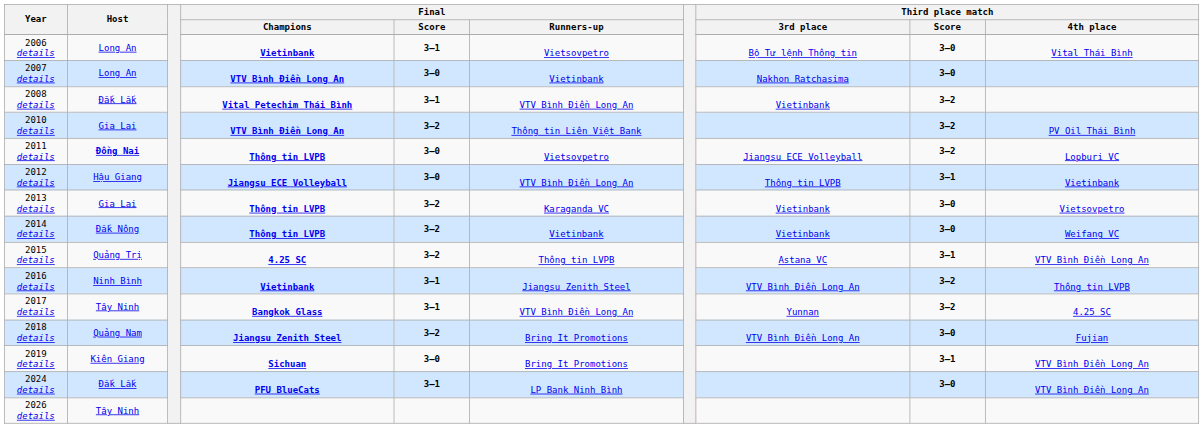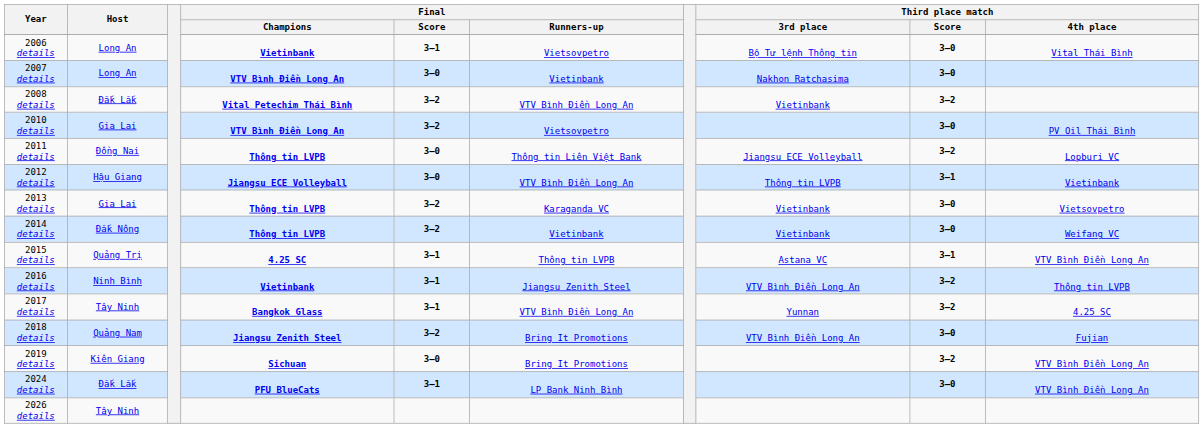 <table class="wikitable" style="font-size:90%; width: 98%; text-align: center;">
 <tr bgcolor="#FFD4E4">
 <th rowspan="2" width="5%">Year</th>
 <th rowspan="2" width="8%">Host</th>
 <th rowspan="20" width="1%" bgcolor="ffffff"></th>
 <th colspan="3">Final</th>
 <th rowspan="20" width="1%" bgcolor="ffffff"></th>
 <th colspan="3">Third place match</th>
 </tr>
 <tr bgcolor="#EFEFEF">
 <th width="17%">Champions</th>
 <th width="6%">Score</th>
 <th width="17%">Runners-up</th>
 <th width="17%">3rd place</th>
 <th width="6%">Score</th>
 <th width="17%">4th place</th>
 </tr>
 <tr bgcolor="#D0E7FF">
 </tr>
 <tr>
 <td>2006<br><em><a href='#'>details</a></em></td>
 <td><a href='#'>Long An</a></td>
 <td><strong><br> <a href='#'>Vietinbank</a></strong></td>
 <td><strong>3–1</strong></td>
 <td><br> <a href='#'>Vietsovpetro</a></td>
 <td><br> <a href='#'>Bộ Tư lệnh Thông tin</a></td>
 <td><strong>3–0</strong></td>
 <td><br> <a href='#'>Vital Thái Bình</a></td>
 </tr>
 <tr bgcolor="#D0E7FF">
 <td>2007<br><em><a href='#'>details</a></em></td>
 <td><a href='#'>Long An</a></td>
 <td><strong><br>  <a href='#'>VTV Bình Điền Long An</a></strong></td>
 <td><strong>3–0</strong></td>
 <td><br> <a href='#'>Vietinbank</a></td>
 <td><br> <a href='#'>Nakhon Ratchasima</a></td>
 <td><strong>3–0</strong></td>
 <td></td>
 </tr>
 <tr>
 <td>2008<br><em><a href='#'>details</a></em></td>
 <td><a href='#'>Đắk Lắk</a></td>
 <td><strong><br> <a href='#'>Vital Petechim Thái Bình</a></strong></td>
-<td><strong>3–1</strong></td>
+<td><strong>3–2</strong></td>
 <td><br> <a href='#'>VTV Bình Điền Long An</a></td>
 <td><br> <a href='#'>Vietinbank</a></td>
 <td><strong>3–2</strong></td>
 <td><br> </td>
 </tr>
 <tr bgcolor="#D0E7FF">
 <td>2010<br><em><a href='#'>details</a></em></td>
 <td><a href='#'>Gia Lai</a></td>
 <td><strong><br> <a href='#'>VTV Bình Điền Long An</a></strong></td>
 <td><strong>3–2</strong></td>
-<td><br> <a href='#'>Thông tin Liên Việt Bank</a></td>
+<td><br> <a href='#'>Vietsovpetro</a></td>
 <td></td>
-<td><strong>3–2</strong></td>
+<td><strong>3–0</strong></td>
 <td><br> <a href='#'>PV Oil Thái Bình</a></td>
 </tr>
 <tr>
 <td>2011<br><em><a href='#'>details</a></em></td>
-<td><strong><a href='#'>Đồng Nai</a></strong></td>
+<td><a href='#'>Đồng Nai</a></td>
 <td><strong><br> <a href='#'>Thông tin LVPB</a></strong></td>
 <td><strong>3–0</strong></td>
-<td><br> <a href='#'>Vietsovpetro</a></td>
+<td><br> <a href='#'>Thông tin Liên Việt Bank</a></td>
 <td><br> <a href='#'>Jiangsu ECE Volleyball</a></td>
 <td><strong>3–2</strong></td>
 <td><br> <a href='#'>Lopburi VC</a></td>
 </tr>
 <tr bgcolor="#D0E7FF">
 <td>2012<br><em><a href='#'>details</a></em></td>
 <td><a href='#'>Hậu Giang</a></td>
 <td><strong><br> <a href='#'>Jiangsu ECE Volleyball</a></strong></td>
 <td><strong>3–0</strong></td>
 <td><br> <a href='#'>VTV Bình Điền Long An</a></td>
 <td><br> <a href='#'>Thông tin LVPB</a></td>
 <td><strong>3–1</strong></td>
 <td><br> <a href='#'>Vietinbank</a></td>
 </tr>
 <tr>
 <td>2013<br><em><a href='#'>details</a></em></td>
 <td><a href='#'>Gia Lai</a></td>
 <td><strong><br> <a href='#'>Thông tin LVPB</a></strong></td>
 <td><strong>3–2</strong></td>
 <td><br> <a href='#'>Karaganda VC</a></td>
 <td><br> <a href='#'>Vietinbank</a></td>
 <td><strong>3–0</strong></td>
 <td> <br> <a href='#'>Vietsovpetro</a></td>
 </tr>
 <tr bgcolor="#D0E7FF">
 <td>2014<br><em><a href='#'>details</a></em></td>
 <td><a href='#'>Đắk Nông</a></td>
 <td><strong> <br> <a href='#'>Thông tin LVPB</a></strong></td>
 <td><strong> 3–2</strong></td>
 <td><br> <a href='#'>Vietinbank</a></td>
 <td><br> <a href='#'>Vietinbank</a></td>
 <td><strong> 3–0</strong></td>
 <td><br> <a href='#'>Weifang VC</a></td>
 </tr>
 <tr>
 <td>2015<br><em><a href='#'>details</a></em></td>
 <td><a href='#'>Quảng Trị</a></td>
 <td><strong><br><a href='#'>4.25 SC</a></strong></td>
-<td><strong>3–2</strong></td>
+<td><strong> 3–1</strong></td>
 <td><br><a href='#'>Thông tin LVPB</a></td>
 <td><br> <a href='#'>Astana VC</a></td>
 <td><strong> 3–1</strong></td>
 <td><br> <a href='#'>VTV Bình Điền Long An</a></td>
 </tr>
 <tr bgcolor="#D0E7FF">
 <td>2016<br><em><a href='#'>details</a></em></td>
 <td><a href='#'>Ninh Bình</a></td>
 <td><strong><br><a href='#'>Vietinbank</a></strong></td>
 <td><strong>3–1</strong></td>
 <td><br> <a href='#'>Jiangsu Zenith Steel</a></td>
 <td><br> <a href='#'>VTV Bình Điền Long An</a></td>
 <td><strong>3–2</strong></td>
 <td><br> <a href='#'>Thông tin LVPB</a></td>
 </tr>
 <tr>
 <td>2017<br><em><a href='#'>details</a></em></td>
 <td><a href='#'>Tây Ninh</a></td>
 <td><strong><br> <a href='#'>Bangkok Glass</a></strong></td>
 <td><strong>3–1</strong></td>
 <td><br> <a href='#'>VTV Bình Điền Long An</a></td>
 <td><br> <a href='#'>Yunnan</a></td>
 <td><strong>3–2</strong></td>
 <td><br> <a href='#'>4.25 SC</a></td>
 </tr>
 <tr bgcolor="#D0E7FF">
 <td>2018<br><em><a href='#'>details</a></em></td>
 <td><a href='#'>Quảng Nam</a></td>
 <td><strong><br> <a href='#'>Jiangsu Zenith Steel</a></strong></td>
 <td><strong>3–2</strong></td>
 <td><br> <a href='#'>Bring It Promotions</a></td>
 <td><br> <a href='#'>VTV Bình Điền Long An</a></td>
 <td><strong>3–0</strong></td>
 <td><br> <a href='#'>Fujian</a></td>
 </tr>
 <tr>
 <td>2019<br><em><a href='#'>details</a></em></td>
 <td><a href='#'>Kiên Giang</a></td>
 <td><strong><br> <a href='#'>Sichuan</a></strong></td>
 <td><strong>3–0</strong></td>
 <td><br> <a href='#'>Bring It Promotions</a></td>
 <td></td>
-<td><strong>3–1</strong></td>
+<td><strong>3–2</strong></td>
 <td><br> <a href='#'>VTV Bình Điền Long An</a></td>
 </tr>
 <tr bgcolor="#D0E7FF">
 <td>2024<br><em><a href='#'>details</a></em></td>
 <td><a href='#'>Đắk Lắk</a></td>
 <td><strong><br> <a href='#'>PFU BlueCats</a></strong></td>
 <td><strong>3–1</strong></td>
 <td><br> <a href='#'>LP Bank Ninh Bình</a></td>
 <td><br> </td>
 <td><strong>3–0</strong></td>
 <td><br> <a href='#'>VTV Bình Điền Long An</a></td>
 </tr>
 <tr>
 <td>2026<br><em><a href='#'>details</a></em></td>
 <td><a href='#'>Tây Ninh</a></td>
 <td></td>
 <td></td>
 <td></td>
 <td></td>
 <td></td>
 <td></td>
 </tr>
 </table>
